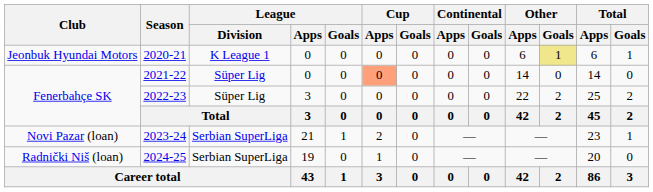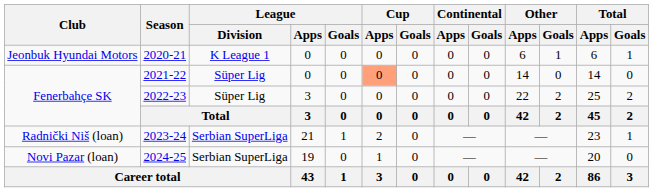 <table class="wikitable" style="text-align:center">
 <tr>
 <th rowspan="2">Club</th>
 <th rowspan="2">Season</th>
 <th colspan="3">League</th>
 <th colspan="2">Cup</th>
 <th colspan="2">Continental</th>
 <th colspan="2">Other</th>
 <th colspan="2">Total</th>
 </tr>
 <tr>
 <th>Division</th>
 <th>Apps</th>
 <th>Goals</th>
 <th>Apps</th>
 <th>Goals</th>
 <th>Apps</th>
 <th>Goals</th>
 <th>Apps</th>
 <th>Goals</th>
 <th>Apps</th>
 <th>Goals</th>
 </tr>
 <tr>
 <td><a href='#'>Jeonbuk Hyundai Motors</a></td>
 <td><a href='#'>2020-21</a></td>
 <td><a href='#'>K League 1</a></td>
 <td>0</td>
 <td>0</td>
 <td>0</td>
 <td>0</td>
 <td>0</td>
 <td>0</td>
 <td>6</td>
-<td style="background: khaki;">1</td>
+<td>1</td>
 <td>6</td>
 <td>1</td>
 </tr>
 <tr>
 <td rowspan=3><a href='#'>Fenerbahçe SK</a></td>
 <td><a href='#'>2021-22</a></td>
 <td><a href='#'>Süper Lig</a></td>
 <td>0</td>
 <td>0</td>
 <td style="background: lightsalmon;">0</td>
 <td>0</td>
 <td>0</td>
 <td>0</td>
 <td>14</td>
 <td>0</td>
 <td>14</td>
 <td>0</td>
 </tr>
 <tr>
 <td><a href='#'>2022-23</a></td>
 <td>Süper Lig</td>
 <td>3</td>
 <td>0</td>
 <td>0</td>
 <td>0</td>
 <td>0</td>
 <td>0</td>
 <td>22</td>
 <td>2</td>
 <td>25</td>
 <td>2</td>
 </tr>
 <tr>
 <th colspan=2>Total</th>
 <th>3</th>
 <th>0</th>
 <th>0</th>
 <th>0</th>
 <th>0</th>
 <th>0</th>
 <th>42</th>
 <th>2</th>
 <th>45</th>
 <th>2</th>
 </tr>
 <tr>
-<td><a href='#'>Novi Pazar</a> (loan)</td>
+<td><a href='#'>Radnički Niš</a> (loan)</td>
 <td><a href='#'>2023-24</a></td>
 <td><a href='#'>Serbian SuperLiga</a></td>
 <td>21</td>
 <td>1</td>
 <td>2</td>
 <td>0</td>
 <td colspan="2">—</td>
 <td colspan="2">—</td>
 <td>23</td>
 <td>1</td>
 </tr>
 <tr>
-<td><a href='#'>Radnički Niš</a> (loan)</td>
+<td><a href='#'>Novi Pazar</a> (loan)</td>
 <td><a href='#'>2024-25</a></td>
 <td>Serbian SuperLiga</td>
 <td>19</td>
 <td>0</td>
 <td>1</td>
 <td>0</td>
 <td colspan="2">—</td>
 <td colspan="2">—</td>
 <td>20</td>
 <td>0</td>
 </tr>
 <tr>
 <th colspan="3">Career total</th>
 <th>43</th>
 <th>1</th>
 <th>3</th>
 <th>0</th>
 <th>0</th>
 <th>0</th>
 <th>42</th>
 <th>2</th>
 <th>86</th>
 <th>3</th>
 </tr>
 </table>
